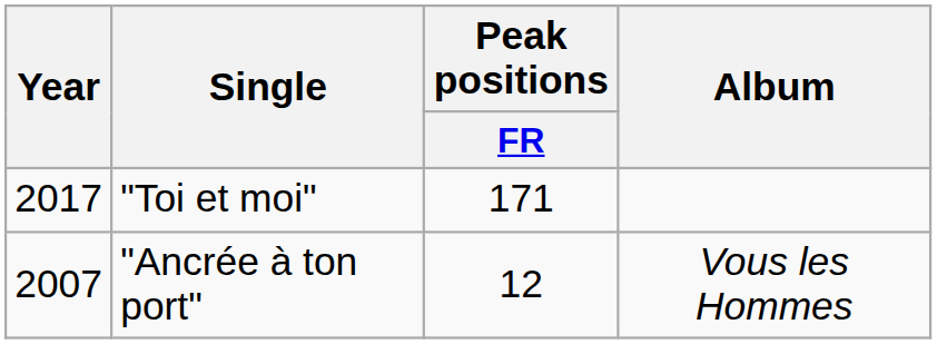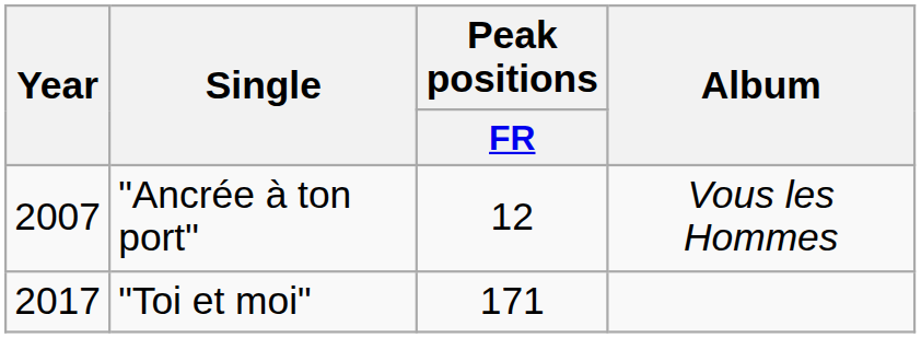 <table class="wikitable">
 <tr>
 <th align="center" rowspan="2" width="10">Year</th>
 <th align="center" rowspan="2" width="120">Single</th>
 <th align="center" colspan="1" width="20">Peak positions</th>
 <th align="center" rowspan="2" width="120">Album</th>
 </tr>
 <tr>
 <th scope="col" style="width:3em;font-size:90%;"><a href='#'>FR</a><br></th>
 </tr>
 <tr>
+<td style="text-align:center;">2007</td>
+<td>"Ancrée à ton port"</td>
+<td style="text-align:center;">12</td>
+<td style="text-align:center;"><em>Vous les Hommes</em></td>
+</tr>
+<tr>
 <td style="text-align:center;">2017</td>
 <td>"Toi et moi"</td>
 <td style="text-align:center;">171<br></td>
 <td style="text-align:center;"></td>
 </tr>
-<tr>
-<td style="text-align:center;">2007</td>
-<td>"Ancrée à ton port"</td>
-<td style="text-align:center;">12</td>
-<td style="text-align:center;"><em>Vous les Hommes</em></td>
-</tr>
 </table>
